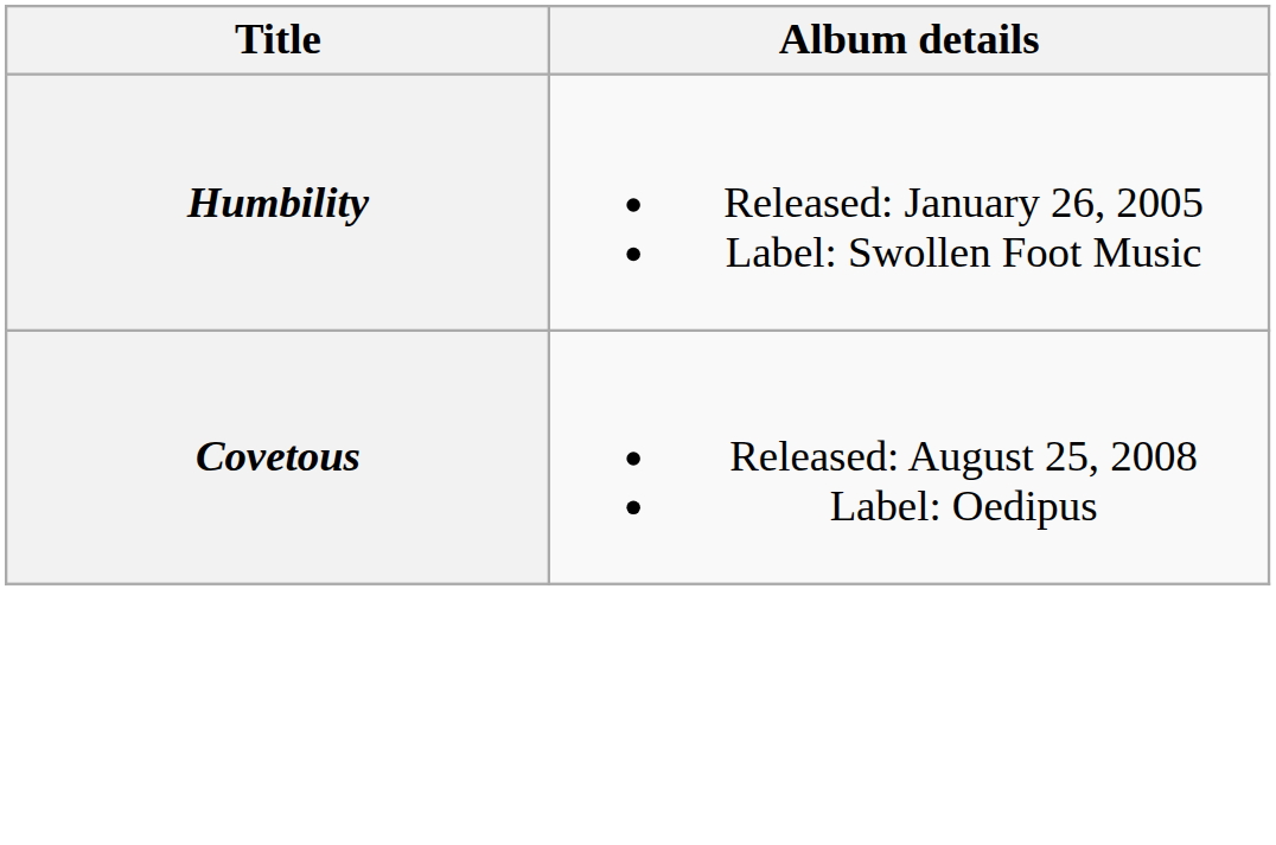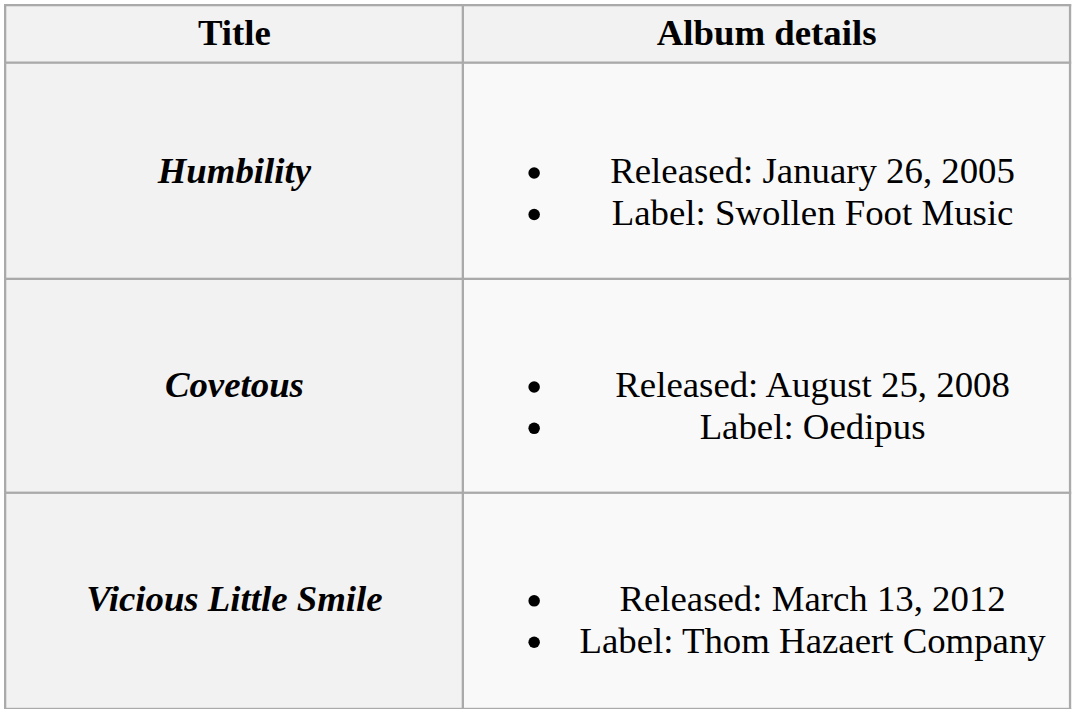 <table class="wikitable plainrowheaders" style="text-align:center;" border="1">
 <tr>
 <th scope="col" style="width:12em;">Title</th>
 <th scope="col" style="width:16em;">Album details</th>
 </tr>
 <tr>
 <th scope="row"><em>Humbility</em></th>
 <td><br><ul><li>Released: January 26, 2005</li><li>Label: Swollen Foot Music</li></ul></td>
 </tr>
 <tr>
 <th scope="row"><em>Covetous</em></th>
 <td><br><ul><li>Released: August 25, 2008</li><li>Label: Oedipus</li></ul></td>
 </tr>
+<tr>
+<th scope="row"><em>Vicious Little Smile</em></th>
+<td><br><ul><li>Released: March 13, 2012</li><li>Label: Thom Hazaert Company</li></ul></td>
+</tr>
 </table>
